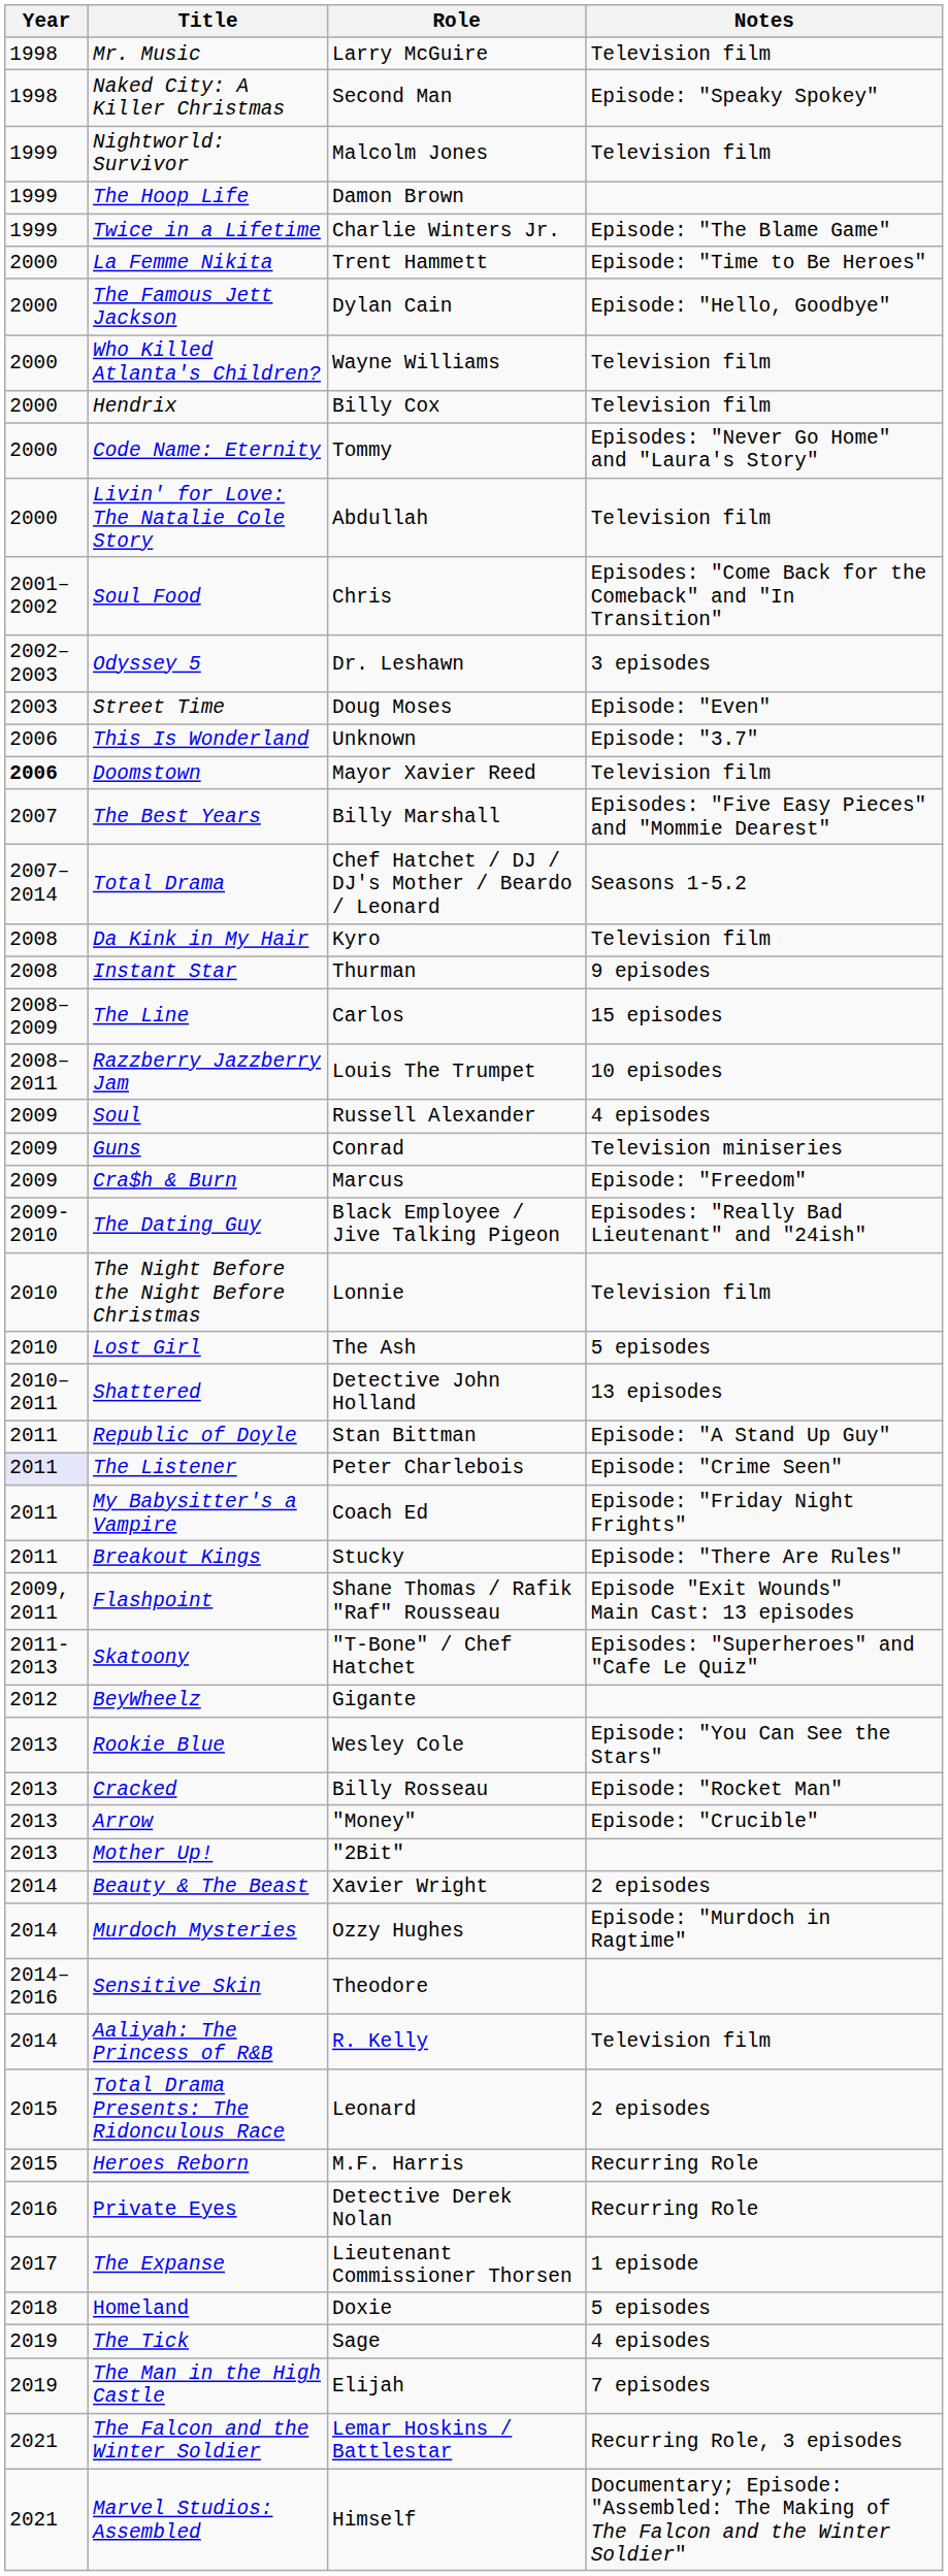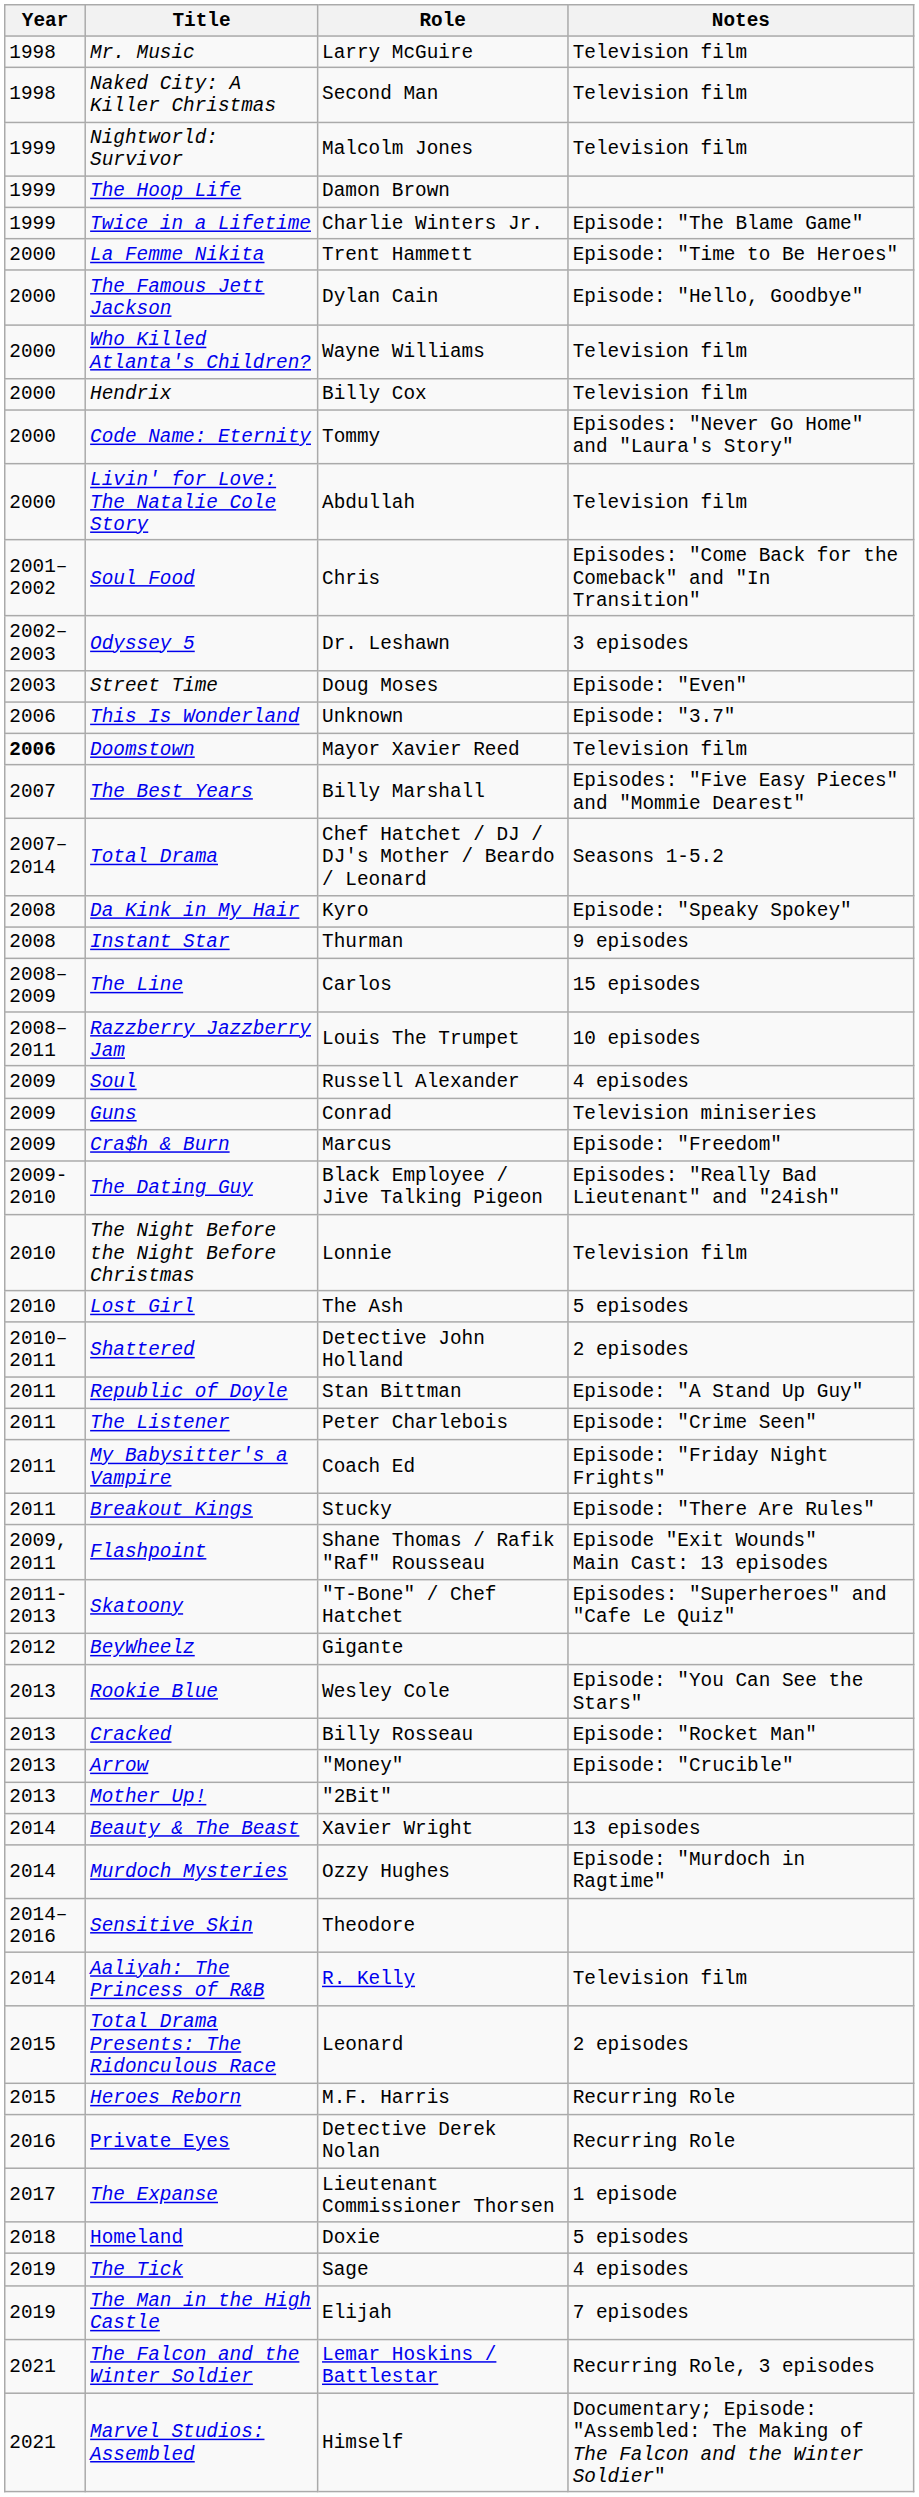 <table class="wikitable sortable">
 <tr>
 <th>Year</th>
 <th>Title</th>
 <th>Role</th>
 <th class="unsortable">Notes</th>
 </tr>
 <tr>
 <td>1998</td>
 <td><em>Mr. Music</em></td>
 <td>Larry McGuire</td>
 <td>Television film</td>
 </tr>
 <tr>
 <td>1998</td>
 <td><em>Naked City: A Killer Christmas</em></td>
 <td>Second Man</td>
-<td>Episode: "Speaky Spokey"</td>
+<td>Television film</td>
 </tr>
 <tr>
 <td>1999</td>
 <td><em>Nightworld: Survivor</em></td>
 <td>Malcolm Jones</td>
 <td>Television film</td>
 </tr>
 <tr>
 <td>1999</td>
 <td data-sort-value="Hoop Life, The"><em><a href='#'>The Hoop Life</a></em></td>
 <td>Damon Brown</td>
 <td></td>
 </tr>
 <tr>
 <td>1999</td>
 <td><em><a href='#'>Twice in a Lifetime</a></em></td>
 <td>Charlie Winters Jr.</td>
 <td>Episode: "The Blame Game"</td>
 </tr>
 <tr>
 <td>2000</td>
 <td><em><a href='#'>La Femme Nikita</a></em></td>
 <td>Trent Hammett</td>
 <td>Episode: "Time to Be Heroes"</td>
 </tr>
 <tr>
 <td>2000</td>
 <td data-sort-value="Famous Jett Jackson, The"><em><a href='#'>The Famous Jett Jackson</a></em></td>
 <td>Dylan Cain</td>
 <td>Episode: "Hello, Goodbye"</td>
 </tr>
 <tr>
 <td>2000</td>
 <td><em><a href='#'>Who Killed Atlanta's Children?</a></em></td>
 <td>Wayne Williams</td>
 <td>Television film</td>
 </tr>
 <tr>
 <td>2000</td>
 <td><em>Hendrix</em></td>
 <td>Billy Cox</td>
 <td>Television film</td>
 </tr>
 <tr>
 <td>2000</td>
 <td><em><a href='#'>Code Name: Eternity</a></em></td>
 <td>Tommy</td>
 <td>Episodes: "Never Go Home" and "Laura's Story"</td>
 </tr>
 <tr>
 <td>2000</td>
 <td><em><a href='#'>Livin' for Love: The Natalie Cole Story</a></em></td>
 <td>Abdullah</td>
 <td>Television film</td>
 </tr>
 <tr>
 <td>2001–2002</td>
 <td><em><a href='#'>Soul Food</a></em></td>
 <td>Chris</td>
 <td>Episodes: "Come Back for the Comeback" and "In Transition"</td>
 </tr>
 <tr>
 <td>2002–2003</td>
 <td><em><a href='#'>Odyssey 5</a></em></td>
 <td>Dr. Leshawn</td>
 <td>3 episodes</td>
 </tr>
 <tr>
 <td>2003</td>
 <td><em>Street Time</em></td>
 <td>Doug Moses</td>
 <td>Episode: "Even"</td>
 </tr>
 <tr>
 <td>2006</td>
 <td><em><a href='#'>This Is Wonderland</a></em></td>
 <td>Unknown</td>
 <td>Episode: "3.7"</td>
 </tr>
 <tr>
 <td><strong>2006</strong></td>
 <td><em><a href='#'>Doomstown</a></em></td>
 <td>Mayor Xavier Reed</td>
 <td>Television film</td>
 </tr>
 <tr>
 <td>2007</td>
 <td data-sort-value="Best Years, The"><em><a href='#'>The Best Years</a></em></td>
 <td>Billy Marshall</td>
 <td>Episodes: "Five Easy Pieces" and "Mommie Dearest"</td>
 </tr>
 <tr>
 <td>2007–2014</td>
 <td><em><a href='#'>Total Drama</a></em></td>
 <td>Chef Hatchet / DJ / DJ's Mother / Beardo / Leonard</td>
 <td>Seasons 1-5.2</td>
 </tr>
 <tr>
 <td>2008</td>
 <td><em><a href='#'>Da Kink in My Hair</a></em></td>
 <td>Kyro</td>
-<td>Television film</td>
+<td>Episode: "Speaky Spokey"</td>
 </tr>
 <tr>
 <td>2008</td>
 <td><em><a href='#'>Instant Star</a></em></td>
 <td>Thurman</td>
 <td>9 episodes</td>
 </tr>
 <tr>
 <td>2008–2009</td>
 <td data-sort-value="Line, The"><em><a href='#'>The Line</a></em></td>
 <td>Carlos</td>
 <td>15 episodes</td>
 </tr>
 <tr>
 <td>2008–2011</td>
 <td><em><a href='#'>Razzberry Jazzberry Jam</a></em></td>
 <td>Louis The Trumpet</td>
 <td>10 episodes</td>
 </tr>
 <tr>
 <td>2009</td>
 <td><em><a href='#'>Soul</a></em></td>
 <td>Russell Alexander</td>
 <td>4 episodes</td>
 </tr>
 <tr>
 <td>2009</td>
 <td><em><a href='#'>Guns</a></em></td>
 <td>Conrad</td>
 <td>Television miniseries</td>
 </tr>
 <tr>
 <td>2009</td>
 <td><em><a href='#'>Cra$h & Burn</a></em></td>
 <td>Marcus</td>
 <td>Episode: "Freedom"</td>
 </tr>
 <tr>
 <td>2009-2010</td>
 <td data-sort-value="Dating Guy, The"><em><a href='#'>The Dating Guy</a></em></td>
 <td>Black Employee / Jive Talking Pigeon</td>
 <td>Episodes: "Really Bad Lieutenant" and "24ish"</td>
 </tr>
 <tr>
 <td>2010</td>
 <td data-sort-value="Night Before the Night Before Christmas, The"><em>The Night Before the Night Before Christmas</em></td>
 <td>Lonnie</td>
 <td>Television film</td>
 </tr>
 <tr>
 <td>2010</td>
 <td><em><a href='#'>Lost Girl</a></em></td>
 <td>The Ash</td>
 <td>5 episodes</td>
 </tr>
 <tr>
 <td>2010–2011</td>
 <td><em><a href='#'>Shattered</a></em></td>
 <td>Detective John Holland</td>
-<td>13 episodes</td>
+<td>2 episodes</td>
 </tr>
 <tr>
 <td>2011</td>
 <td><em><a href='#'>Republic of Doyle</a></em></td>
 <td>Stan Bittman</td>
 <td>Episode: "A Stand Up Guy"</td>
 </tr>
 <tr>
-<td style="background: lavender;">2011</td>
+<td>2011</td>
 <td data-sort-value="Listener, The"><em><a href='#'>The Listener</a></em></td>
 <td>Peter Charlebois</td>
 <td>Episode: "Crime Seen"</td>
 </tr>
 <tr>
 <td>2011</td>
 <td><em><a href='#'>My Babysitter's a Vampire</a></em></td>
 <td>Coach Ed</td>
 <td>Episode: "Friday Night Frights"</td>
 </tr>
 <tr>
 <td>2011</td>
 <td><em><a href='#'>Breakout Kings</a></em></td>
 <td>Stucky</td>
 <td>Episode: "There Are Rules"</td>
 </tr>
 <tr>
 <td>2009, 2011</td>
 <td><em><a href='#'>Flashpoint</a></em></td>
 <td>Shane Thomas / Rafik "Raf" Rousseau</td>
 <td>Episode "Exit Wounds"<br>Main Cast: 13 episodes</td>
 </tr>
 <tr>
 <td>2011-2013</td>
 <td><em><a href='#'>Skatoony</a></em></td>
 <td>"T-Bone" / Chef Hatchet</td>
 <td>Episodes: "Superheroes" and "Cafe Le Quiz"</td>
 </tr>
 <tr>
 <td>2012</td>
 <td><em><a href='#'>BeyWheelz</a></em></td>
 <td>Gigante</td>
 <td></td>
 </tr>
 <tr>
 <td>2013</td>
 <td><em><a href='#'>Rookie Blue</a></em></td>
 <td>Wesley Cole</td>
 <td>Episode: "You Can See the Stars"</td>
 </tr>
 <tr>
 <td>2013</td>
 <td><em><a href='#'>Cracked</a></em></td>
 <td>Billy Rosseau</td>
 <td>Episode: "Rocket Man"</td>
 </tr>
 <tr>
 <td>2013</td>
 <td><em><a href='#'>Arrow</a></em></td>
 <td>"Money"</td>
 <td>Episode: "Crucible"</td>
 </tr>
 <tr>
 <td>2013</td>
 <td><em><a href='#'>Mother Up!</a></em></td>
 <td>"2Bit"</td>
 <td></td>
 </tr>
 <tr>
 <td>2014</td>
 <td><em><a href='#'>Beauty & The Beast</a></em></td>
 <td>Xavier Wright</td>
-<td>2 episodes</td>
+<td>13 episodes</td>
 </tr>
 <tr>
 <td>2014</td>
 <td><em><a href='#'>Murdoch Mysteries</a></em></td>
 <td>Ozzy Hughes</td>
 <td>Episode: "Murdoch in Ragtime"</td>
 </tr>
 <tr>
 <td>2014–2016</td>
 <td><em><a href='#'>Sensitive Skin</a></em></td>
 <td>Theodore</td>
 <td></td>
 </tr>
 <tr>
 <td>2014</td>
 <td><em><a href='#'>Aaliyah: The Princess of R&B</a></em></td>
 <td><a href='#'>R. Kelly</a></td>
 <td>Television film</td>
 </tr>
 <tr>
 <td>2015</td>
 <td><em><a href='#'>Total Drama Presents: The Ridonculous Race</a></em></td>
 <td>Leonard</td>
 <td>2 episodes</td>
 </tr>
 <tr>
 <td>2015</td>
 <td><em><a href='#'>Heroes Reborn</a></em></td>
 <td>M.F. Harris</td>
 <td>Recurring Role</td>
 </tr>
 <tr>
 <td>2016</td>
 <td><em><a href='#'></em>Private Eyes<em></a></em></td>
 <td>Detective Derek Nolan</td>
 <td>Recurring Role</td>
 </tr>
 <tr>
 <td>2017</td>
 <td data-sort-value="Expanse, The"><em><a href='#'>The Expanse</a></em></td>
 <td>Lieutenant Commissioner Thorsen</td>
 <td>1 episode</td>
 </tr>
 <tr>
 <td>2018</td>
 <td><em><a href='#'></em>Homeland<em></a></em></td>
 <td>Doxie</td>
 <td>5 episodes</td>
 </tr>
 <tr>
 <td>2019</td>
 <td data-sort-value="Tick, The"><em><a href='#'>The Tick</a></em></td>
 <td>Sage</td>
 <td>4 episodes</td>
 </tr>
 <tr>
 <td>2019</td>
 <td data-sort-value="Man in the High Castle, The"><em><a href='#'>The Man in the High Castle</a></em></td>
 <td>Elijah</td>
 <td>7 episodes</td>
 </tr>
 <tr>
 <td>2021</td>
 <td data-sort-value="Falcon and the Winter Soldier, The"><em><a href='#'>The Falcon and the Winter Soldier</a></em></td>
 <td><a href='#'>Lemar Hoskins / Battlestar</a></td>
 <td>Recurring Role, 3 episodes</td>
 </tr>
 <tr>
 <td>2021</td>
 <td><em><a href='#'>Marvel Studios: Assembled</a></em></td>
 <td>Himself</td>
 <td>Documentary; Episode: "Assembled: The Making of <em>The Falcon and the Winter Soldier</em>"</td>
 </tr>
 </table>
